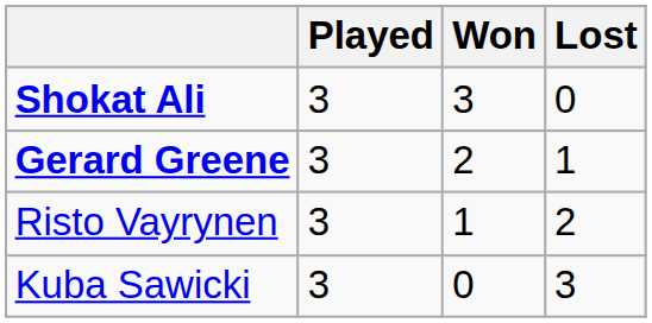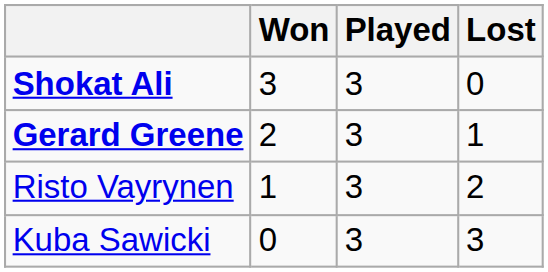 <table class="wikitable">
 <tr>
 <th></th>
+<th>Won</th>
 <th>Played</th>
-<th>Won</th>
 <th>Lost</th>
 </tr>
 <tr>
 <td> <strong><a href='#'>Shokat Ali</a></strong></td>
 <td>3</td>
 <td>3</td>
 <td>0</td>
 </tr>
 <tr>
 <td> <strong><a href='#'>Gerard Greene</a></strong></td>
+<td>2</td>
 <td>3</td>
-<td>2</td>
 <td>1</td>
 </tr>
 <tr>
 <td> <a href='#'>Risto Vayrynen</a></td>
+<td>1</td>
 <td>3</td>
-<td>1</td>
 <td>2</td>
 </tr>
 <tr>
 <td> <a href='#'>Kuba Sawicki</a></td>
+<td>0</td>
 <td>3</td>
-<td>0</td>
 <td>3</td>
 </tr>
 </table>
